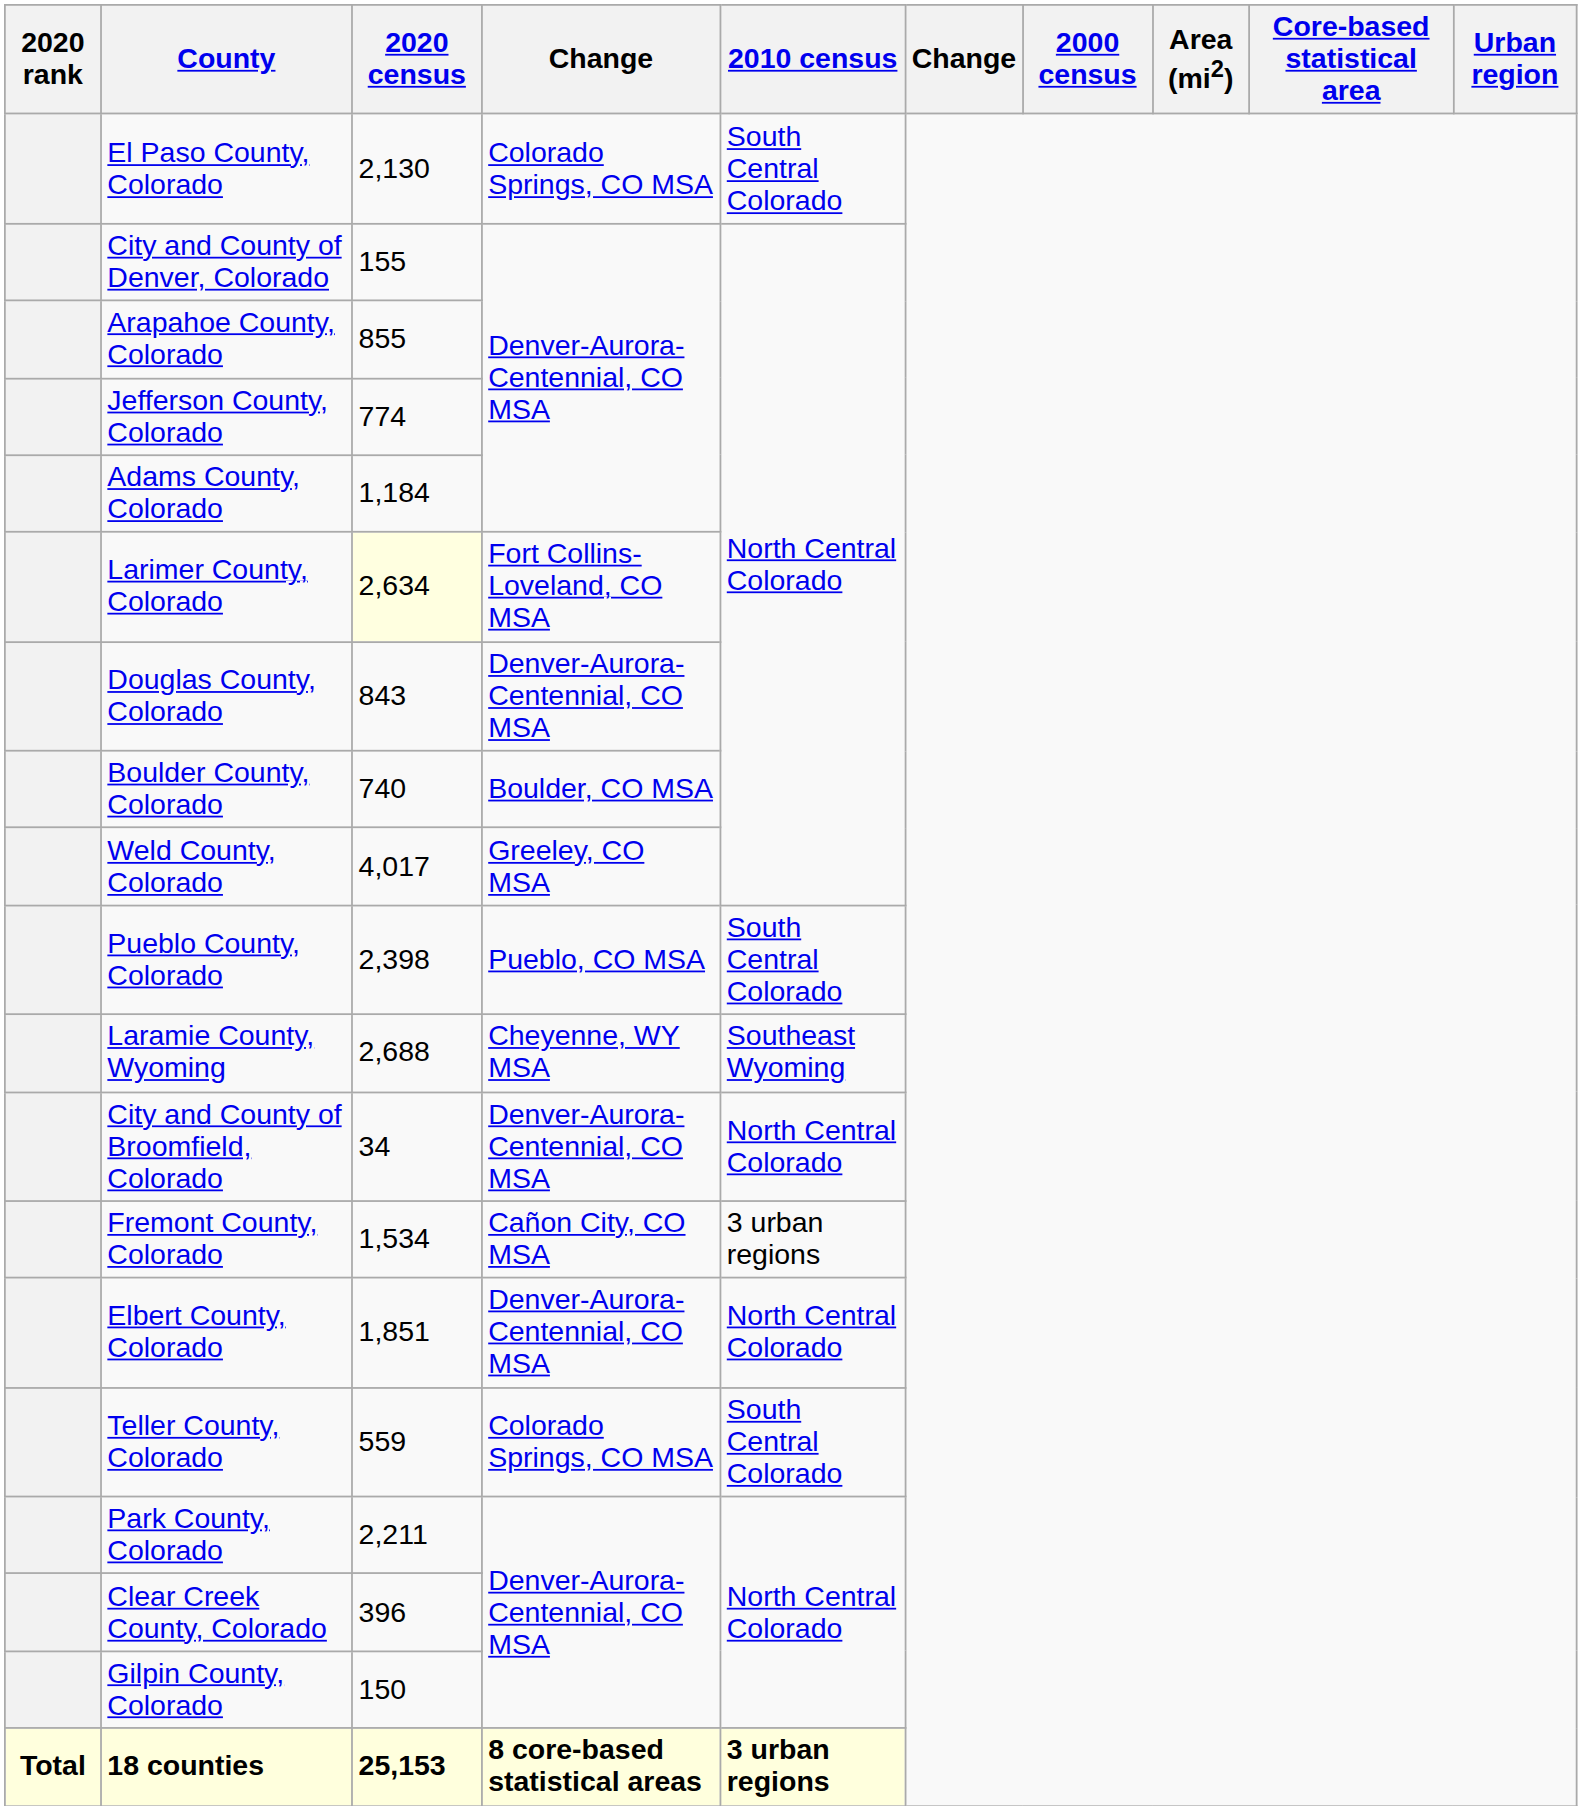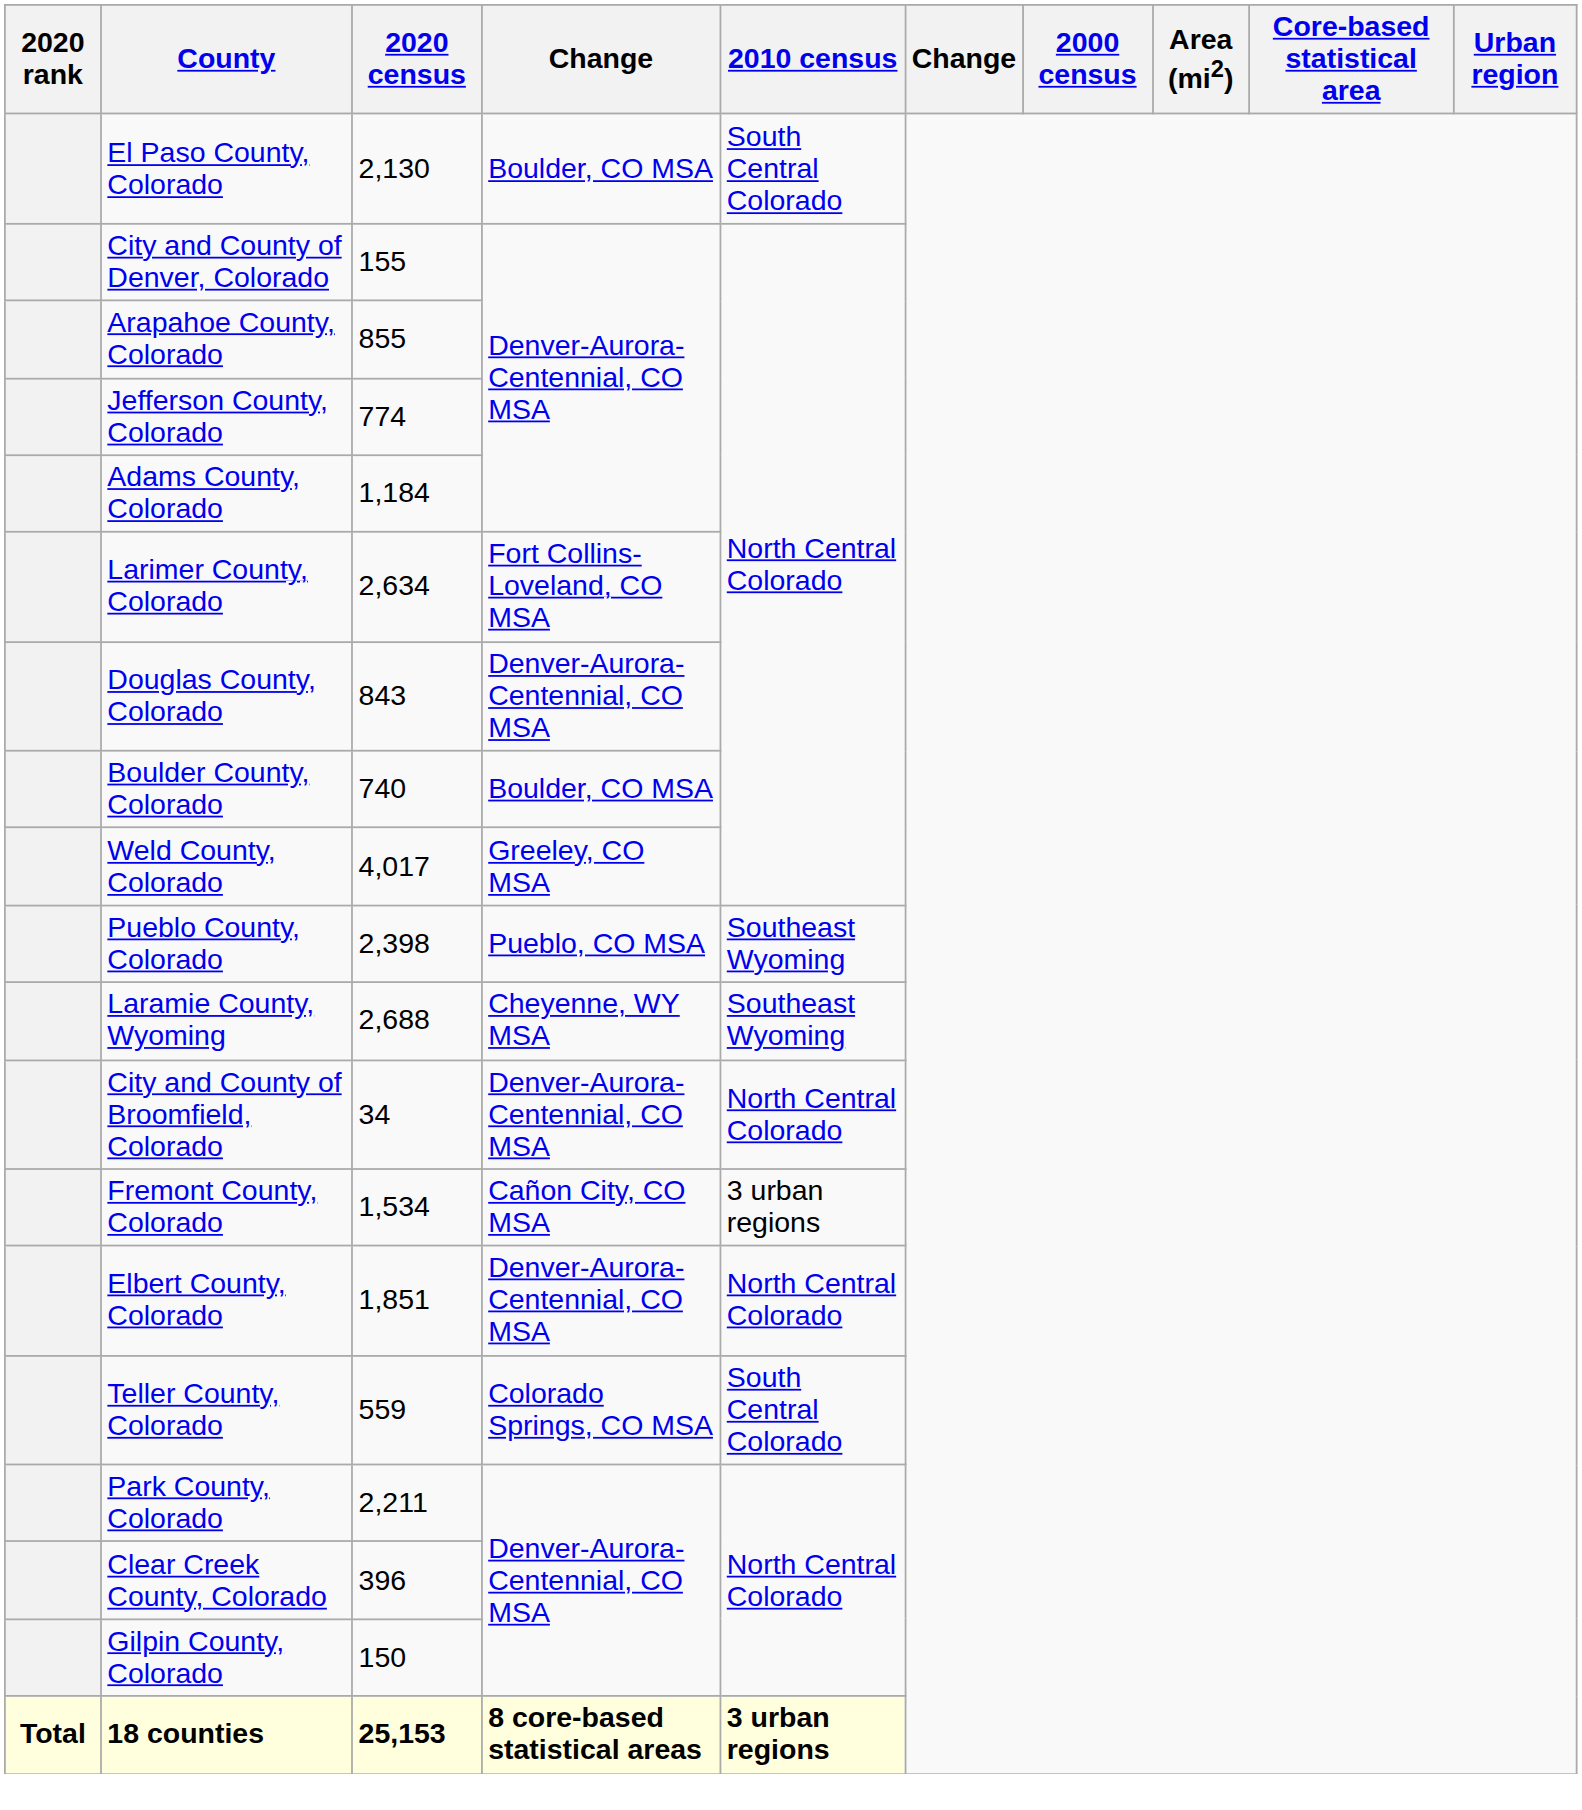 <table class="wikitable sortable" style="margin: 1em auto;">
 <tr>
 <th scope=col>2020 rank</th>
 <th scope=col><a href='#'>County</a></th>
 <th scope=col><a href='#'>2020 census</a></th>
 <th scope=col>Change</th>
 <th scope=col><a href='#'>2010 census</a></th>
 <th scope=col>Change</th>
 <th scope=col><a href='#'>2000 census</a></th>
 <th scope=col>Area (mi<sup>2</sup>)</th>
 <th scope=col><a href='#'>Core-based statistical area</a></th>
 <th scope=col><a href='#'>Urban region</a></th>
 </tr>
 <tr>
 <th scope=row></th>
 <td><a href='#'>El Paso County, Colorado</a><br></td>
 <td>2,130</td>
-<td><a href='#'>Colorado Springs, CO MSA</a></td>
+<td><a href='#'>Boulder, CO MSA</a></td>
 <td><a href='#'>South Central Colorado</a></td>
 </tr>
 <tr>
 <th scope=row></th>
 <td data-sort-value=Denver><a href='#'>City and County of Denver, Colorado</a><br></td>
 <td>155</td>
 <td rowspan=4><a href='#'>Denver-Aurora-Centennial, CO MSA</a></td>
 <td rowspan=8><a href='#'>North Central Colorado</a></td>
 </tr>
 <tr>
 <th scope=row></th>
 <td><a href='#'>Arapahoe County, Colorado</a><br></td>
 <td>855</td>
 </tr>
 <tr>
 <th scope=row></th>
 <td><a href='#'>Jefferson County, Colorado</a><br></td>
 <td>774</td>
 </tr>
 <tr>
 <th scope=row></th>
 <td><a href='#'>Adams County, Colorado</a><br></td>
 <td>1,184</td>
 </tr>
 <tr>
 <th scope=row></th>
 <td><a href='#'>Larimer County, Colorado</a><br></td>
-<td style="background: lightyellow;">2,634</td>
+<td>2,634</td>
 <td><a href='#'>Fort Collins-Loveland, CO MSA</a></td>
 </tr>
 <tr>
 <th scope=row></th>
 <td><a href='#'>Douglas County, Colorado</a><br></td>
 <td>843</td>
 <td><a href='#'>Denver-Aurora-Centennial, CO MSA</a></td>
 </tr>
 <tr>
 <th scope=row></th>
 <td><a href='#'>Boulder County, Colorado</a><br></td>
 <td>740</td>
 <td><a href='#'>Boulder, CO MSA</a></td>
 </tr>
 <tr>
 <th scope=row></th>
 <td><a href='#'>Weld County, Colorado</a><br></td>
 <td>4,017</td>
 <td><a href='#'>Greeley, CO MSA</a></td>
 </tr>
 <tr>
 <th scope=row></th>
 <td><a href='#'>Pueblo County, Colorado</a><br></td>
 <td>2,398</td>
 <td><a href='#'>Pueblo, CO MSA</a></td>
-<td><a href='#'>South Central Colorado</a></td>
+<td><a href='#'>Southeast Wyoming</a></td>
 </tr>
 <tr>
 <th scope=row></th>
 <td><a href='#'>Laramie County, Wyoming</a><br></td>
 <td>2,688</td>
 <td><a href='#'>Cheyenne, WY MSA</a></td>
 <td><a href='#'>Southeast Wyoming</a></td>
 </tr>
 <tr>
 <th scope=row></th>
 <td data-sort-value=Broomfield><a href='#'>City and County of Broomfield, Colorado</a><br></td>
 <td>34</td>
 <td><a href='#'>Denver-Aurora-Centennial, CO MSA</a></td>
 <td><a href='#'>North Central Colorado</a></td>
 </tr>
 <tr>
 <th scope=row></th>
 <td><a href='#'>Fremont County, Colorado</a><br></td>
 <td>1,534</td>
 <td><a href='#'>Cañon City, CO MSA</a></td>
 <td>3 urban regions</td>
 </tr>
 <tr>
 <th scope=row></th>
 <td><a href='#'>Elbert County, Colorado</a><br></td>
 <td>1,851</td>
 <td><a href='#'>Denver-Aurora-Centennial, CO MSA</a></td>
 <td><a href='#'>North Central Colorado</a></td>
 </tr>
 <tr>
 <th scope=row></th>
 <td><a href='#'>Teller County, Colorado</a><br></td>
 <td>559</td>
 <td><a href='#'>Colorado Springs, CO MSA</a></td>
 <td><a href='#'>South Central Colorado</a></td>
 </tr>
 <tr>
 <th scope=row></th>
 <td><a href='#'>Park County, Colorado</a><br></td>
 <td>2,211</td>
 <td rowspan=3><a href='#'>Denver-Aurora-Centennial, CO MSA</a></td>
 <td rowspan=3><a href='#'>North Central Colorado</a></td>
 </tr>
 <tr>
 <th scope=row></th>
 <td><a href='#'>Clear Creek County, Colorado</a><br></td>
 <td>396</td>
 </tr>
 <tr>
 <th scope=row></th>
 <td><a href='#'>Gilpin County, Colorado</a><br></td>
 <td>150</td>
 </tr>
 <tr class=sortbottom style="background:#FFFFDD;font-weight:bold;">
 <td align=center>Total</td>
 <td>18 counties<br></td>
 <td>25,153</td>
 <td>8 core-based statistical areas</td>
 <td>3 urban regions</td>
 </tr>
 </table>
